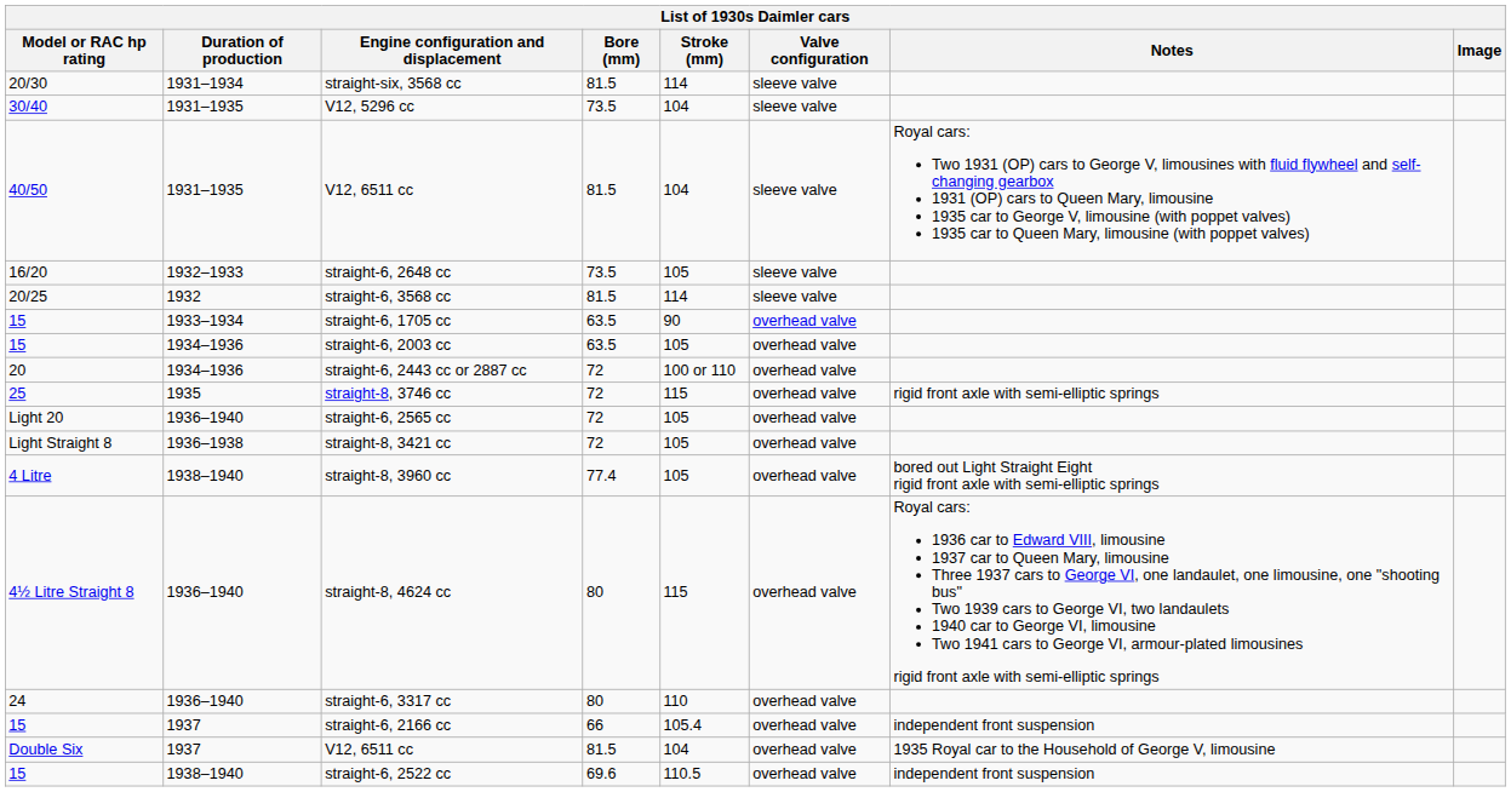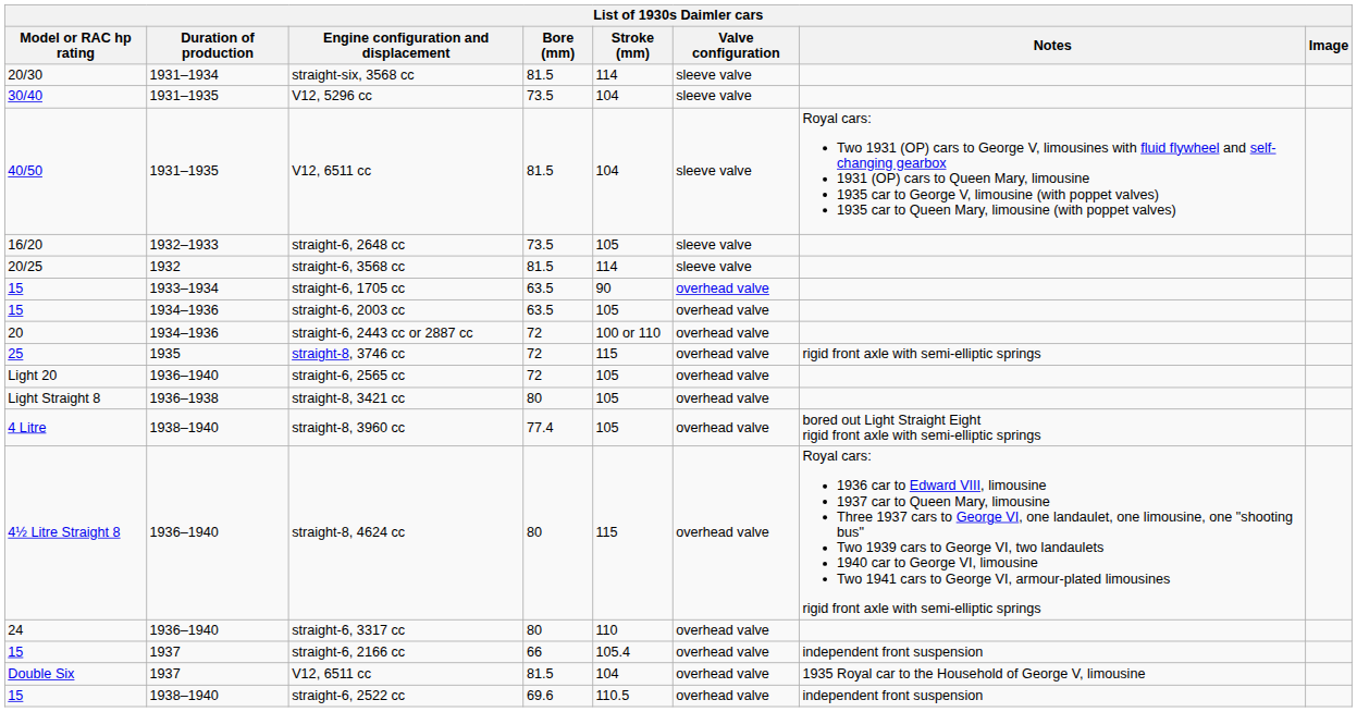 <table class="wikitable">
 <tr>
 <th colspan=10>List of 1930s Daimler cars</th>
 </tr>
 <tr>
 <th>Model or RAC hp rating</th>
 <th>Duration of production</th>
 <th>Engine configuration and displacement</th>
 <th>Bore (mm)</th>
 <th>Stroke (mm)</th>
 <th>Valve configuration</th>
 <th>Notes</th>
 <th>Image</th>
 </tr>
 <tr>
 <td>20/30</td>
 <td>1931–1934</td>
 <td>straight-six, 3568 cc</td>
 <td>81.5</td>
 <td>114</td>
 <td>sleeve valve</td>
 <td></td>
 <td></td>
 </tr>
 <tr>
 <td><a href='#'>30/40</a></td>
 <td>1931–1935</td>
 <td>V12, 5296 cc</td>
 <td>73.5</td>
 <td>104</td>
 <td>sleeve valve</td>
 <td></td>
 <td></td>
 </tr>
 <tr>
 <td><a href='#'>40/50</a></td>
 <td>1931–1935</td>
 <td>V12, 6511 cc</td>
 <td>81.5</td>
 <td>104</td>
 <td>sleeve valve</td>
 <td>Royal cars:<br><ul><li>Two 1931 (OP) cars to George V, limousines with <a href='#'>fluid flywheel</a> and <a href='#'>self-changing gearbox</a></li><li>1931 (OP) cars to Queen Mary, limousine</li><li>1935 car to George V, limousine (with poppet valves)</li><li>1935 car to Queen Mary, limousine (with poppet valves)</li></ul></td>
 </tr>
 <tr>
 <td>16/20</td>
 <td>1932–1933</td>
 <td>straight-6, 2648 cc</td>
 <td>73.5</td>
 <td>105</td>
 <td>sleeve valve</td>
 <td></td>
 <td></td>
 </tr>
 <tr>
 <td>20/25</td>
 <td>1932</td>
 <td>straight-6, 3568 cc</td>
 <td>81.5</td>
 <td>114</td>
 <td>sleeve valve</td>
 <td></td>
 <td></td>
 </tr>
 <tr>
 <td><a href='#'>15</a></td>
 <td>1933–1934</td>
 <td>straight-6, 1705 cc</td>
 <td>63.5</td>
 <td>90</td>
 <td><a href='#'>overhead valve</a></td>
 <td></td>
 <td></td>
 </tr>
 <tr>
 <td><a href='#'>15</a></td>
 <td>1934–1936</td>
 <td>straight-6, 2003 cc</td>
 <td>63.5</td>
 <td>105</td>
 <td>overhead valve</td>
 <td></td>
 <td></td>
 </tr>
 <tr>
 <td>20</td>
 <td>1934–1936</td>
 <td>straight-6, 2443 cc or 2887 cc</td>
 <td>72</td>
 <td>100 or 110</td>
 <td>overhead valve</td>
 <td></td>
 <td></td>
 </tr>
 <tr>
 <td><a href='#'>25</a></td>
 <td>1935</td>
 <td><a href='#'>straight-8</a>, 3746 cc</td>
 <td>72</td>
 <td>115</td>
 <td>overhead valve</td>
 <td>rigid front axle with semi-elliptic springs</td>
 <td></td>
 </tr>
 <tr>
 <td>Light 20</td>
 <td>1936–1940</td>
 <td>straight-6, 2565 cc</td>
 <td>72</td>
 <td>105</td>
 <td>overhead valve</td>
 <td></td>
 <td></td>
 </tr>
 <tr>
 <td>Light Straight 8</td>
 <td>1936–1938</td>
 <td>straight-8, 3421 cc</td>
-<td>72</td>
+<td>80</td>
 <td>105</td>
 <td>overhead valve</td>
 <td></td>
 <td></td>
 </tr>
 <tr>
 <td><a href='#'>4 Litre</a></td>
 <td>1938–1940</td>
 <td>straight-8, 3960 cc</td>
 <td>77.4</td>
 <td>105</td>
 <td>overhead valve</td>
 <td>bored out Light Straight Eight<br>rigid front axle with semi-elliptic springs</td>
 <td></td>
 </tr>
 <tr>
 <td><a href='#'>4½ Litre Straight 8</a></td>
 <td>1936–1940</td>
 <td>straight-8, 4624 cc</td>
 <td>80</td>
 <td>115</td>
 <td>overhead valve</td>
 <td>Royal cars:<br><ul><li>1936 car to <a href='#'>Edward VIII</a>, limousine</li><li>1937 car to Queen Mary, limousine</li><li>Three 1937 cars to <a href='#'>George VI</a>, one landaulet, one limousine, one "shooting bus"</li><li>Two 1939 cars to George VI, two landaulets</li><li>1940 car to George VI, limousine</li><li>Two 1941 cars to George VI, armour-plated limousines</li></ul>rigid front axle with semi-elliptic springs</td>
 <td><br></td>
 </tr>
 <tr>
 <td>24</td>
 <td>1936–1940</td>
 <td>straight-6, 3317 cc</td>
 <td>80</td>
 <td>110</td>
 <td>overhead valve</td>
 <td></td>
 <td></td>
 </tr>
 <tr>
 <td><a href='#'>15</a></td>
 <td>1937</td>
 <td>straight-6, 2166 cc</td>
 <td>66</td>
 <td>105.4</td>
 <td>overhead valve</td>
 <td>independent front suspension</td>
 <td></td>
 </tr>
 <tr>
 <td><a href='#'>Double Six</a></td>
 <td>1937</td>
 <td>V12, 6511 cc</td>
 <td>81.5</td>
 <td>104</td>
 <td>overhead valve</td>
 <td>1935 Royal car to the Household of George V, limousine</td>
 <td></td>
 </tr>
 <tr>
 <td><a href='#'>15</a></td>
 <td>1938–1940</td>
 <td>straight-6, 2522 cc</td>
 <td>69.6</td>
 <td>110.5</td>
 <td>overhead valve</td>
 <td>independent front suspension</td>
 <td></td>
 </tr>
 </table>
